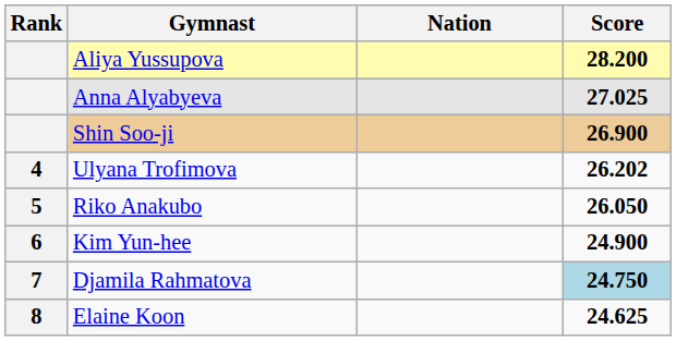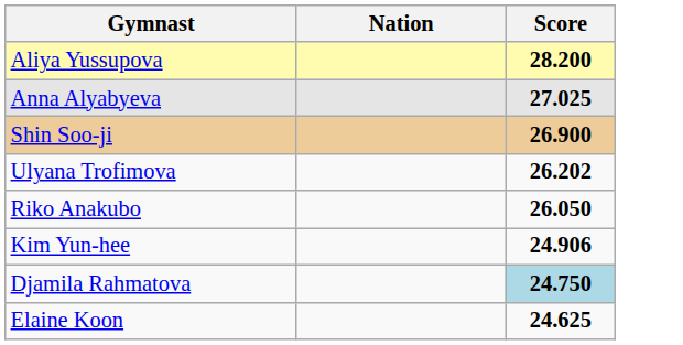 <table class="wikitable sortable" style="text-align:center; font-size:85%">
 <tr>
-<th scope="col" style="width:20px;">Rank</th>
 <th ! scope="col" style="width:170px;">Gymnast</th>
 <th ! scope="col" style="width:120px;">Nation</th>
 <th ! scope="col" style="width:60px;">Score</th>
 </tr>
 <tr style="background:#fffcaf;">
-<th scope=row style="text-align:center"></th>
 <td style="text-align:left;"><a href='#'>Aliya Yussupova</a></td>
 <td style="text-align:left;"></td>
 <td><strong>28.200</strong></td>
 </tr>
 <tr style="background:#e5e5e5;">
-<th scope=row style="text-align:center"></th>
 <td style="text-align:left;"><a href='#'>Anna Alyabyeva</a></td>
 <td style="text-align:left;"></td>
 <td><strong>27.025</strong></td>
 </tr>
 <tr style="background:#ec9;">
-<th scope=row style="text-align:center"></th>
 <td style="text-align:left;"><a href='#'>Shin Soo-ji</a></td>
 <td style="text-align:left;"></td>
 <td><strong>26.900</strong></td>
 </tr>
 <tr>
-<th scope=row style="text-align:center">4</th>
 <td style="text-align:left;"><a href='#'>Ulyana Trofimova</a></td>
 <td style="text-align:left;"></td>
 <td><strong>26.202</strong></td>
 </tr>
 <tr>
-<th scope=row style="text-align:center">5</th>
 <td style="text-align:left;"><a href='#'>Riko Anakubo</a></td>
 <td style="text-align:left;"></td>
 <td><strong>26.050</strong></td>
 </tr>
 <tr>
-<th scope=row style="text-align:center">6</th>
 <td style="text-align:left;"><a href='#'>Kim Yun-hee</a></td>
 <td style="text-align:left;"></td>
-<td><strong>24.900</strong></td>
+<td><strong>24.906</strong></td>
 </tr>
 <tr>
-<th scope=row style="text-align:center">7</th>
 <td style="text-align:left;"><a href='#'>Djamila Rahmatova</a></td>
 <td style="text-align:left;"></td>
 <td style="background: lightblue;"><strong>24.750</strong></td>
 </tr>
 <tr>
-<th scope=row style="text-align:center">8</th>
 <td style="text-align:left;"><a href='#'>Elaine Koon</a></td>
 <td style="text-align:left;"></td>
 <td><strong>24.625</strong></td>
 </tr>
 </table>
